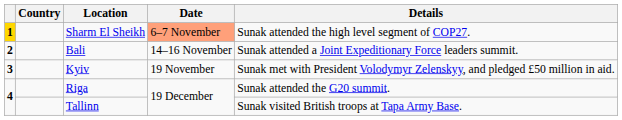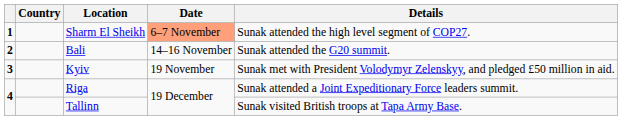 <table class="wikitable sortable">
 <tr>
 <th></th>
 <th>Country</th>
 <th>Location</th>
 <th>Date</th>
 <th>Details</th>
 </tr>
 <tr>
-<td style="background: gold;"><strong>1</strong></td>
+<td><strong>1</strong></td>
 <td></td>
 <td><a href='#'>Sharm El Sheikh</a></td>
 <td style="background: lightsalmon;">6–7 November</td>
 <td>Sunak attended the high level segment of <a href='#'>COP27</a>.</td>
 </tr>
 <tr>
 <td><strong>2</strong></td>
 <td></td>
 <td><a href='#'>Bali</a></td>
 <td>14–16 November</td>
-<td>Sunak attended a <a href='#'>Joint Expeditionary Force</a> leaders summit.</td>
+<td>Sunak attended the <a href='#'>G20 summit</a>.</td>
 </tr>
 <tr>
 <td><strong>3</strong></td>
 <td></td>
 <td><a href='#'>Kyiv</a></td>
 <td>19 November</td>
 <td>Sunak met with President <a href='#'>Volodymyr Zelenskyy</a>, and pledged £50 million in aid.</td>
 </tr>
 <tr>
 <td rowspan=2><strong>4</strong></td>
 <td></td>
 <td><a href='#'>Riga</a></td>
 <td rowspan=2>19 December</td>
-<td>Sunak attended the <a href='#'>G20 summit</a>.</td>
+<td>Sunak attended a <a href='#'>Joint Expeditionary Force</a> leaders summit.</td>
 </tr>
 <tr>
 <td></td>
 <td><a href='#'>Tallinn</a></td>
 <td>Sunak visited British troops at <a href='#'>Tapa Army Base</a>.</td>
 </tr>
 </table>
